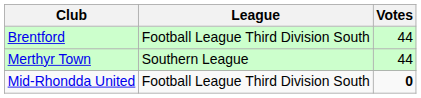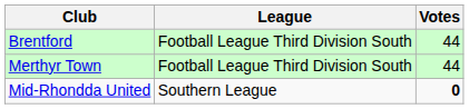 <table class=wikitable style=text-align:left>
 <tr>
 <th>Club</th>
 <th>League</th>
 <th>Votes</th>
 </tr>
 <tr bgcolor=ccffcc>
 <td><a href='#'>Brentford</a></td>
 <td>Football League Third Division South</td>
 <td align=right>44</td>
 </tr>
 <tr bgcolor=ccffcc>
 <td><a href='#'>Merthyr Town</a></td>
-<td>Southern League</td>
+<td>Football League Third Division South</td>
 <td align=right>44</td>
 </tr>
 <tr>
 <td><a href='#'>Mid-Rhondda United</a></td>
-<td>Football League Third Division South</td>
+<td>Southern League</td>
 <td align=right><strong>0</strong></td>
 </tr>
 </table>
